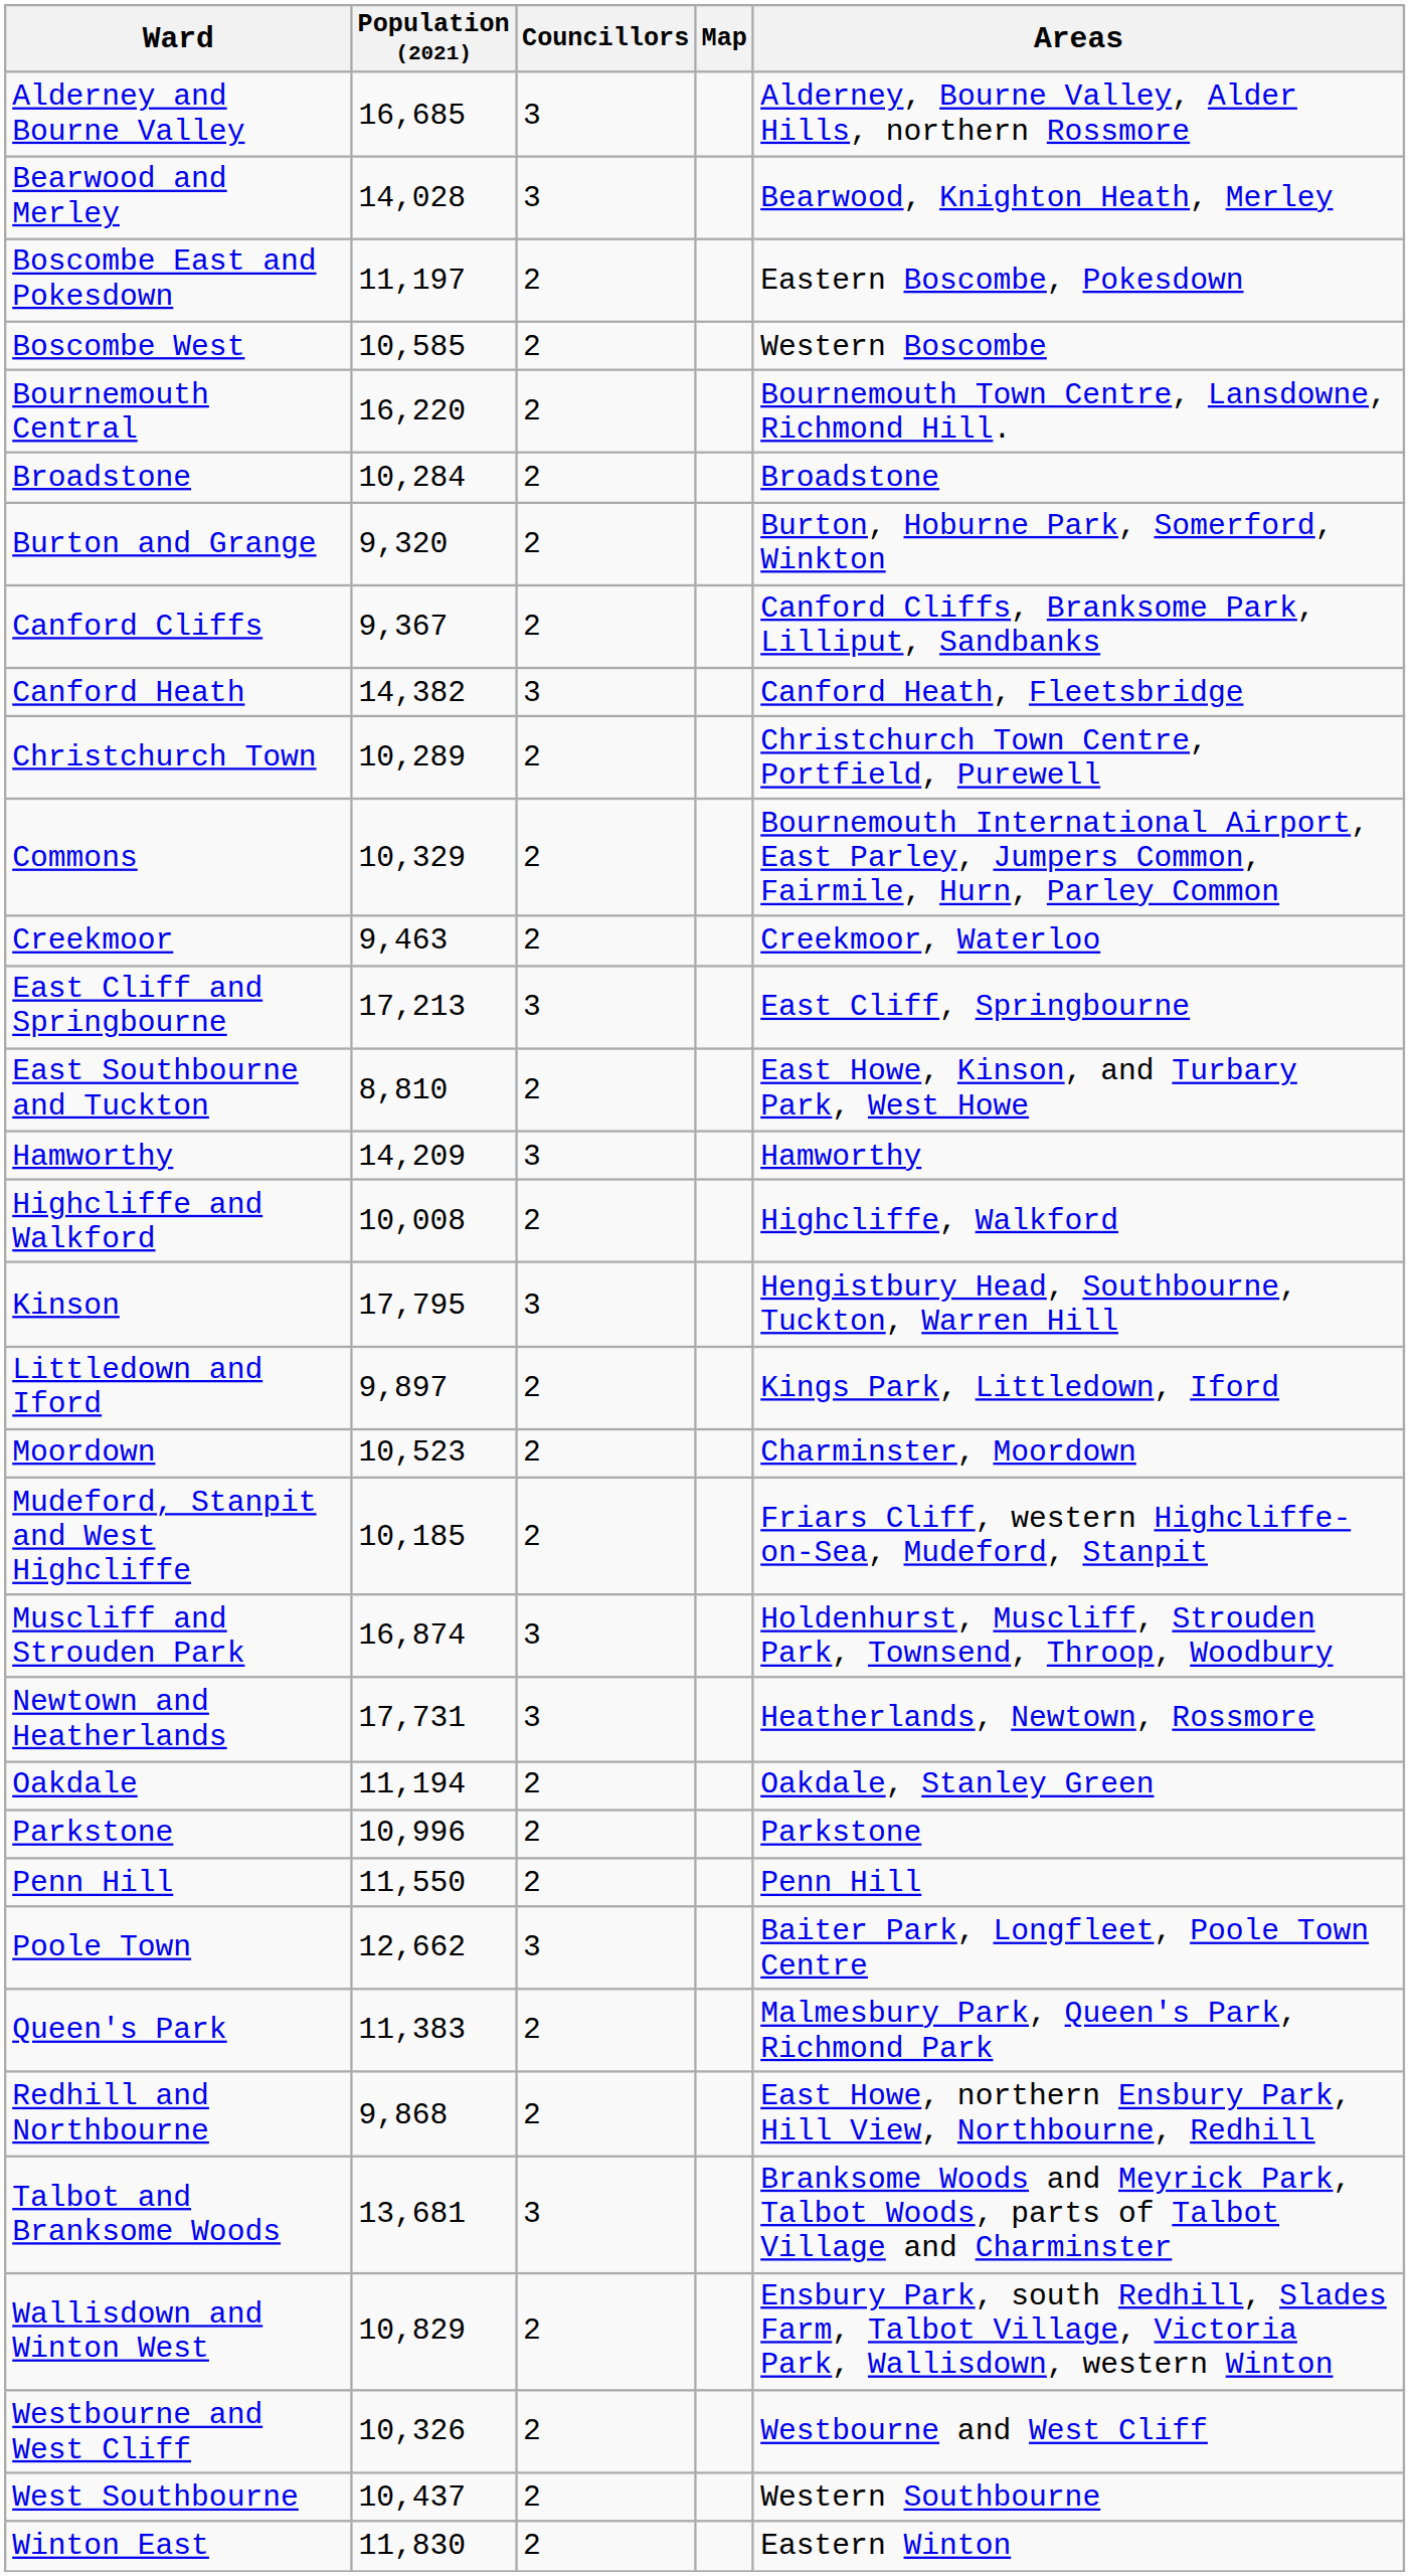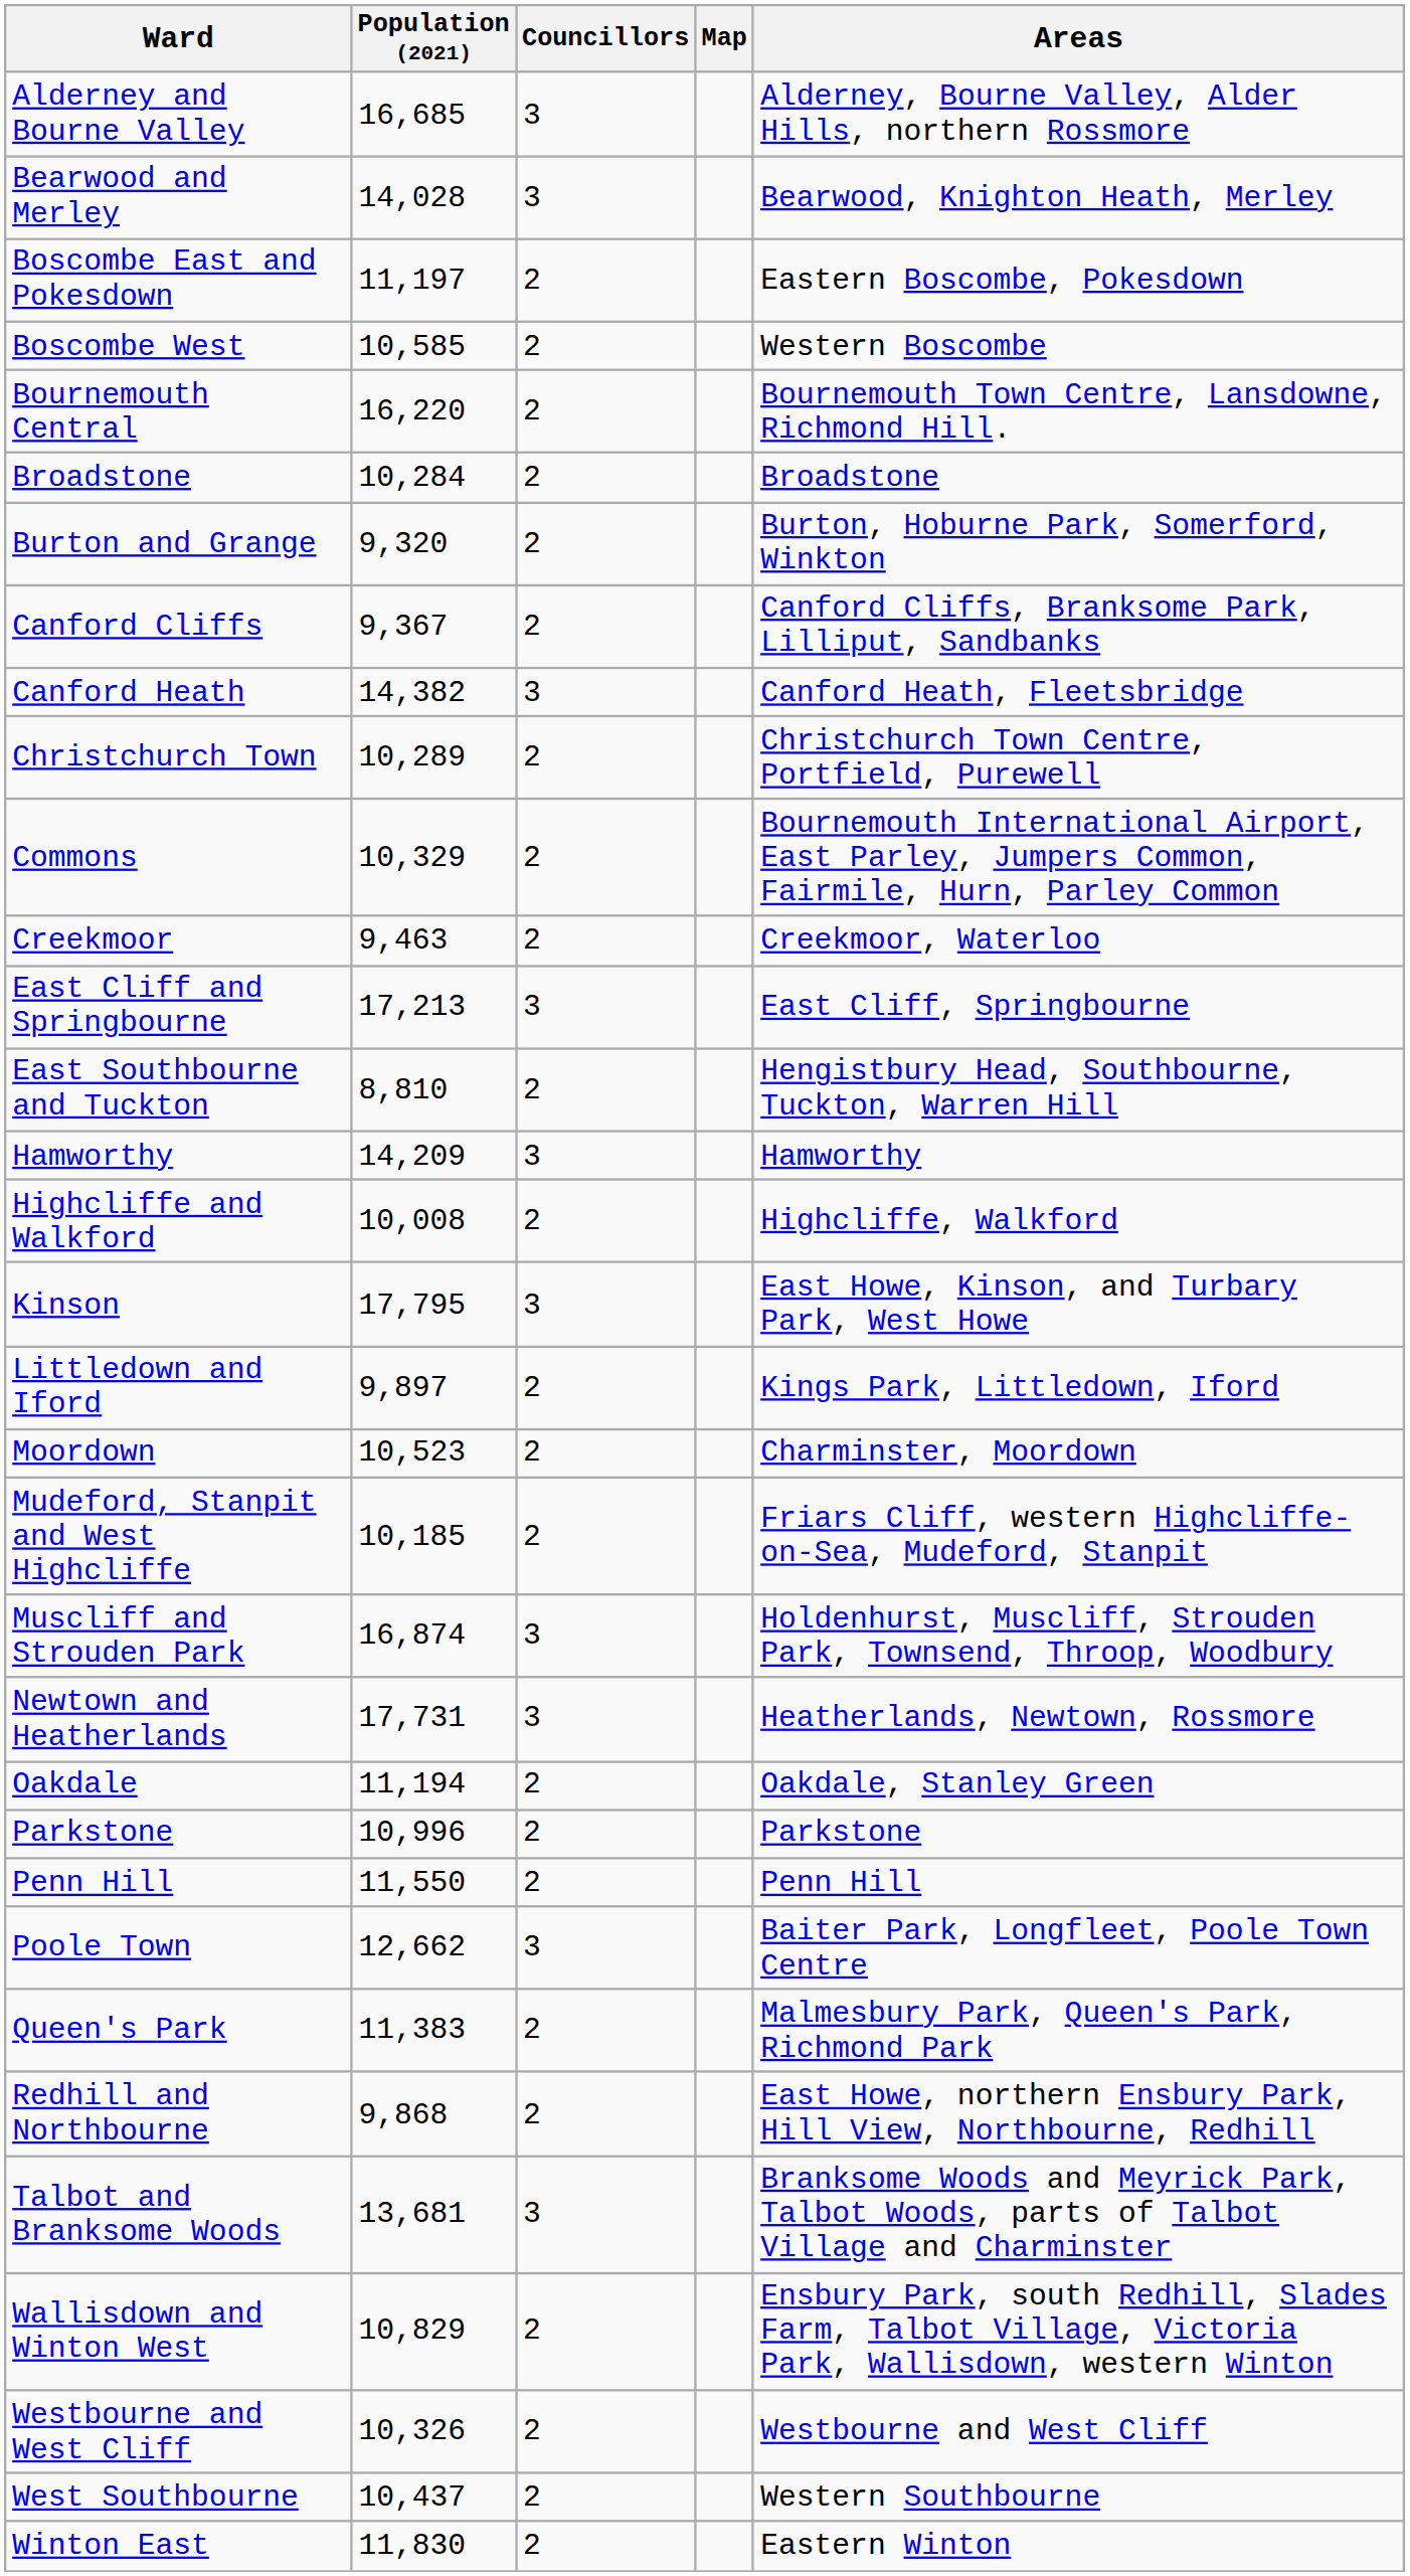 <table class="sortable wikitable col1cen col3cen col4cen col5cen col6cen">
 <tr>
 <th>Ward</th>
 <th style="font-size: 85%">Population<br><small>(2021)</small></th>
 <th style="font-size: 85%;">Councillors</th>
 <th class="unsortable" style="font-size: 85%">Map</th>
 <th>Areas</th>
 </tr>
 <tr>
 <td><a href='#'>Alderney and Bourne Valley</a></td>
 <td>16,685</td>
 <td>3</td>
 <td></td>
 <td><a href='#'>Alderney</a>, <a href='#'>Bourne Valley</a>, <a href='#'>Alder Hills</a>, northern <a href='#'>Rossmore</a></td>
 </tr>
 <tr>
 <td><a href='#'>Bearwood and Merley</a></td>
 <td>14,028</td>
 <td>3</td>
 <td></td>
 <td><a href='#'>Bearwood</a>, <a href='#'>Knighton Heath</a>, <a href='#'>Merley</a></td>
 </tr>
 <tr>
 <td><a href='#'>Boscombe East and Pokesdown</a></td>
 <td>11,197</td>
 <td>2</td>
 <td></td>
 <td>Eastern <a href='#'>Boscombe</a>, <a href='#'>Pokesdown</a></td>
 </tr>
 <tr>
 <td><a href='#'>Boscombe West</a></td>
 <td>10,585</td>
 <td>2</td>
 <td></td>
 <td>Western <a href='#'>Boscombe</a></td>
 </tr>
 <tr>
 <td><a href='#'>Bournemouth Central</a></td>
 <td>16,220</td>
 <td>2</td>
 <td></td>
 <td><a href='#'>Bournemouth Town Centre</a>, <a href='#'>Lansdowne</a>, <a href='#'>Richmond Hill</a>.</td>
 </tr>
 <tr>
 <td><a href='#'>Broadstone</a></td>
 <td>10,284</td>
 <td>2</td>
 <td></td>
 <td><a href='#'>Broadstone</a></td>
 </tr>
 <tr>
 <td><a href='#'>Burton and Grange</a></td>
 <td>9,320</td>
 <td>2</td>
 <td></td>
 <td><a href='#'>Burton</a>, <a href='#'>Hoburne Park</a>, <a href='#'>Somerford</a>, <a href='#'>Winkton</a></td>
 </tr>
 <tr>
 <td><a href='#'>Canford Cliffs</a></td>
 <td>9,367</td>
 <td>2</td>
 <td></td>
 <td><a href='#'>Canford Cliffs</a>, <a href='#'>Branksome Park</a>, <a href='#'>Lilliput</a>, <a href='#'>Sandbanks</a></td>
 </tr>
 <tr>
 <td><a href='#'>Canford Heath</a></td>
 <td>14,382</td>
 <td>3</td>
 <td></td>
 <td><a href='#'>Canford Heath</a>, <a href='#'>Fleetsbridge</a></td>
 </tr>
 <tr>
 <td><a href='#'>Christchurch Town</a></td>
 <td>10,289</td>
 <td>2</td>
 <td></td>
 <td><a href='#'>Christchurch Town Centre</a>, <a href='#'>Portfield</a>, <a href='#'>Purewell</a></td>
 </tr>
 <tr>
 <td><a href='#'>Commons</a></td>
 <td>10,329</td>
 <td>2</td>
 <td></td>
 <td><a href='#'>Bournemouth International Airport</a>, <a href='#'>East Parley</a>, <a href='#'>Jumpers Common</a>, <a href='#'>Fairmile</a>, <a href='#'>Hurn</a>, <a href='#'>Parley Common</a></td>
 </tr>
 <tr>
 <td><a href='#'>Creekmoor</a></td>
 <td>9,463</td>
 <td>2</td>
 <td></td>
 <td><a href='#'>Creekmoor</a>, <a href='#'>Waterloo</a></td>
 </tr>
 <tr>
 <td><a href='#'>East Cliff and Springbourne</a></td>
 <td>17,213</td>
 <td>3</td>
 <td></td>
 <td><a href='#'>East Cliff</a>, <a href='#'>Springbourne</a></td>
 </tr>
 <tr>
 <td><a href='#'>East Southbourne and Tuckton</a></td>
 <td>8,810</td>
 <td>2</td>
 <td></td>
-<td><a href='#'>East Howe</a>, <a href='#'>Kinson</a>, and <a href='#'>Turbary Park</a>, <a href='#'>West Howe</a></td>
+<td><a href='#'>Hengistbury Head</a>, <a href='#'>Southbourne</a>, <a href='#'>Tuckton</a>, <a href='#'>Warren Hill</a></td>
 </tr>
 <tr>
 <td><a href='#'>Hamworthy</a></td>
 <td>14,209</td>
 <td>3</td>
 <td></td>
 <td><a href='#'>Hamworthy</a></td>
 </tr>
 <tr>
 <td><a href='#'>Highcliffe and Walkford</a></td>
 <td>10,008</td>
 <td>2</td>
 <td></td>
 <td><a href='#'>Highcliffe</a>, <a href='#'>Walkford</a></td>
 </tr>
 <tr>
 <td><a href='#'>Kinson</a></td>
 <td>17,795</td>
 <td>3</td>
 <td></td>
-<td><a href='#'>Hengistbury Head</a>, <a href='#'>Southbourne</a>, <a href='#'>Tuckton</a>, <a href='#'>Warren Hill</a></td>
+<td><a href='#'>East Howe</a>, <a href='#'>Kinson</a>, and <a href='#'>Turbary Park</a>, <a href='#'>West Howe</a></td>
 </tr>
 <tr>
 <td><a href='#'>Littledown and Iford</a></td>
 <td>9,897</td>
 <td>2</td>
 <td></td>
 <td><a href='#'>Kings Park</a>, <a href='#'>Littledown</a>, <a href='#'>Iford</a></td>
 </tr>
 <tr>
 <td><a href='#'>Moordown</a></td>
 <td>10,523</td>
 <td>2</td>
 <td></td>
 <td><a href='#'>Charminster</a>, <a href='#'>Moordown</a></td>
 </tr>
 <tr>
 <td><a href='#'>Mudeford, Stanpit and West Highcliffe</a></td>
 <td>10,185</td>
 <td>2</td>
 <td></td>
 <td><a href='#'>Friars Cliff</a>, western <a href='#'>Highcliffe-on-Sea</a>, <a href='#'>Mudeford</a>, <a href='#'>Stanpit</a></td>
 </tr>
 <tr>
 <td><a href='#'>Muscliff and Strouden Park</a></td>
 <td>16,874</td>
 <td>3</td>
 <td></td>
 <td><a href='#'>Holdenhurst</a>, <a href='#'>Muscliff</a>, <a href='#'>Strouden Park</a>, <a href='#'>Townsend</a>, <a href='#'>Throop</a>, <a href='#'>Woodbury</a></td>
 </tr>
 <tr>
 <td><a href='#'>Newtown and Heatherlands</a></td>
 <td>17,731</td>
 <td>3</td>
 <td></td>
 <td><a href='#'>Heatherlands</a>, <a href='#'>Newtown</a>, <a href='#'>Rossmore</a></td>
 </tr>
 <tr>
 <td><a href='#'>Oakdale</a></td>
 <td>11,194</td>
 <td>2</td>
 <td></td>
 <td><a href='#'>Oakdale</a>, <a href='#'>Stanley Green</a></td>
 </tr>
 <tr>
 <td><a href='#'>Parkstone</a></td>
 <td>10,996</td>
 <td>2</td>
 <td></td>
 <td><a href='#'>Parkstone</a></td>
 </tr>
 <tr>
 <td><a href='#'>Penn Hill</a></td>
 <td>11,550</td>
 <td>2</td>
 <td></td>
 <td><a href='#'>Penn Hill</a></td>
 </tr>
 <tr>
 <td><a href='#'>Poole Town</a></td>
 <td>12,662</td>
 <td>3</td>
 <td></td>
 <td><a href='#'>Baiter Park</a>, <a href='#'>Longfleet</a>, <a href='#'>Poole Town Centre</a></td>
 </tr>
 <tr>
 <td><a href='#'>Queen's Park</a></td>
 <td>11,383</td>
 <td>2</td>
 <td></td>
 <td><a href='#'>Malmesbury Park</a>, <a href='#'>Queen's Park</a>, <a href='#'>Richmond Park</a></td>
 </tr>
 <tr>
 <td><a href='#'>Redhill and Northbourne</a></td>
 <td>9,868</td>
 <td>2</td>
 <td></td>
 <td><a href='#'>East Howe</a>, northern <a href='#'>Ensbury Park</a>, <a href='#'>Hill View</a>, <a href='#'>Northbourne</a>, <a href='#'>Redhill</a></td>
 </tr>
 <tr>
 <td><a href='#'>Talbot and Branksome Woods</a></td>
 <td>13,681</td>
 <td>3</td>
 <td></td>
 <td><a href='#'>Branksome Woods</a> and <a href='#'>Meyrick Park</a>, <a href='#'>Talbot Woods</a>, parts of <a href='#'>Talbot Village</a> and <a href='#'>Charminster</a></td>
 </tr>
 <tr>
 <td><a href='#'>Wallisdown and Winton West</a></td>
 <td>10,829</td>
 <td>2</td>
 <td></td>
 <td><a href='#'>Ensbury Park</a>, south <a href='#'>Redhill</a>, <a href='#'>Slades Farm</a>, <a href='#'>Talbot Village</a>, <a href='#'>Victoria Park</a>, <a href='#'>Wallisdown</a>, western <a href='#'>Winton</a></td>
 </tr>
 <tr>
 <td><a href='#'>Westbourne and West Cliff</a></td>
 <td>10,326</td>
 <td>2</td>
 <td></td>
 <td><a href='#'>Westbourne</a> and <a href='#'>West Cliff</a></td>
 </tr>
 <tr>
 <td><a href='#'>West Southbourne</a></td>
 <td>10,437</td>
 <td>2</td>
 <td></td>
 <td>Western <a href='#'>Southbourne</a></td>
 </tr>
 <tr>
 <td><a href='#'>Winton East</a></td>
 <td>11,830</td>
 <td>2</td>
 <td></td>
 <td>Eastern <a href='#'>Winton</a></td>
 </tr>
 </table>
